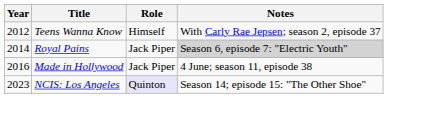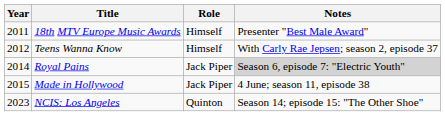 <table class="wikitable sortable">
 <tr>
 <th>Year</th>
 <th>Title</th>
 <th>Role</th>
 <th>Notes</th>
+</tr>
+<tr>
+<td>2011</td>
+<td><em><a href='#'>18th</a> <a href='#'>MTV Europe Music Awards</a></em></td>
+<td>Himself</td>
+<td>Presenter "<a href='#'>Best Male Award</a>"</td>
 </tr>
 <tr>
 <td>2012</td>
 <td><em>Teens Wanna Know</em></td>
 <td>Himself</td>
 <td>With <a href='#'>Carly Rae Jepsen</a>; season 2, episode 37</td>
 </tr>
 <tr>
 <td>2014</td>
 <td><em><a href='#'>Royal Pains</a></em></td>
 <td>Jack Piper</td>
 <td style="background: lightgrey;">Season 6, episode 7: "Electric Youth"</td>
 </tr>
 <tr>
-<td>2016</td>
+<td>2015</td>
 <td><em><a href='#'>Made in Hollywood</a></em></td>
 <td>Jack Piper</td>
 <td>4 June; season 11, episode 38</td>
 </tr>
 <tr>
 <td>2023</td>
 <td><em><a href='#'>NCIS: Los Angeles</a></em></td>
-<td style="background: lavender;">Quinton</td>
+<td>Quinton</td>
 <td>Season 14; episode 15: "The Other Shoe"</td>
 </tr>
 </table>
